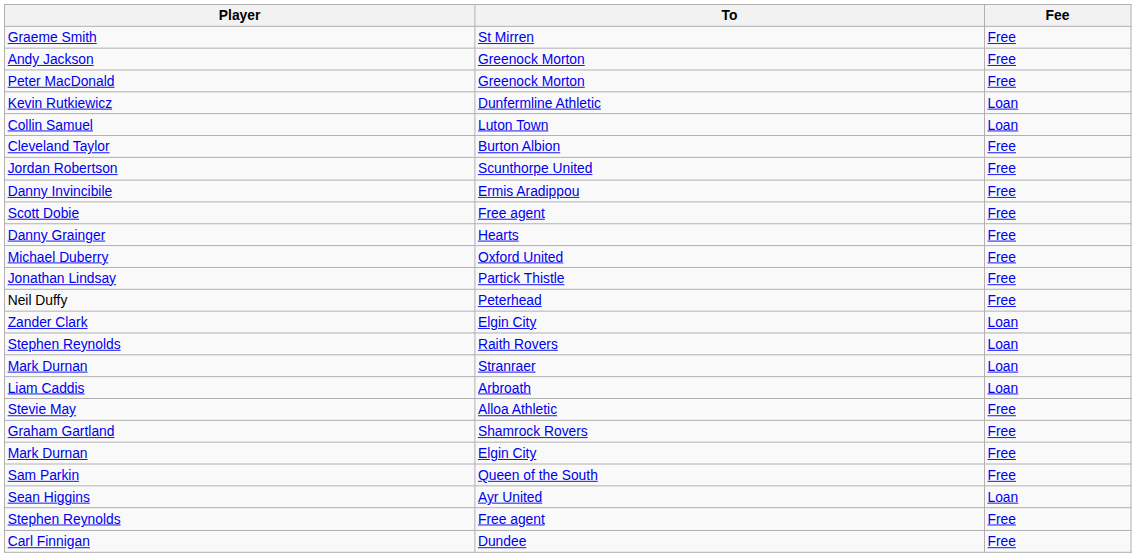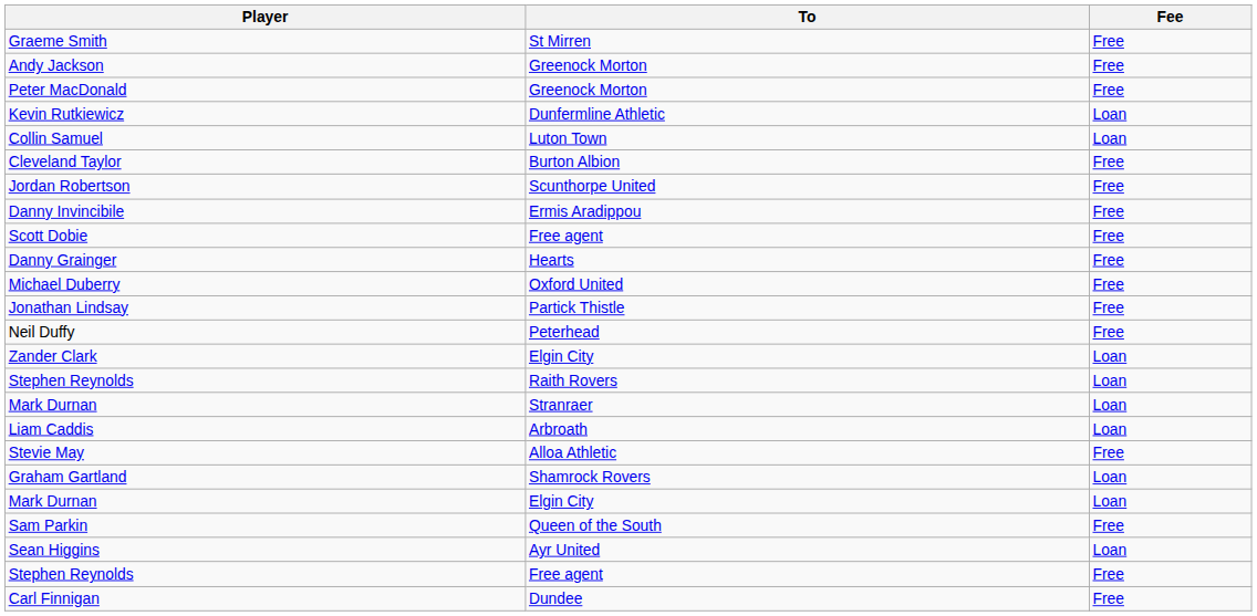 <table class="wikitable" style="text-align:center; font-size:95%;width:98%; text-align:left">
 <tr>
 <th>Player</th>
 <th>To</th>
 <th>Fee</th>
 </tr>
 <tr>
 <td> <a href='#'>Graeme Smith</a></td>
 <td> <a href='#'>St Mirren</a></td>
 <td><a href='#'>Free</a></td>
 </tr>
 <tr>
 <td> <a href='#'>Andy Jackson</a></td>
 <td> <a href='#'>Greenock Morton</a></td>
 <td><a href='#'>Free</a></td>
 </tr>
 <tr>
 <td> <a href='#'>Peter MacDonald</a></td>
 <td> <a href='#'>Greenock Morton</a></td>
 <td><a href='#'>Free</a></td>
 </tr>
 <tr>
 <td> <a href='#'>Kevin Rutkiewicz</a></td>
 <td> <a href='#'>Dunfermline Athletic</a></td>
 <td><a href='#'>Loan</a></td>
 </tr>
 <tr>
 <td> <a href='#'>Collin Samuel</a></td>
 <td> <a href='#'>Luton Town</a></td>
 <td><a href='#'>Loan</a></td>
 </tr>
 <tr>
 <td> <a href='#'>Cleveland Taylor</a></td>
 <td> <a href='#'>Burton Albion</a></td>
 <td><a href='#'>Free</a></td>
 </tr>
 <tr>
 <td> <a href='#'>Jordan Robertson</a></td>
 <td> <a href='#'>Scunthorpe United</a></td>
 <td><a href='#'>Free</a></td>
 </tr>
 <tr>
 <td> <a href='#'>Danny Invincibile</a></td>
 <td> <a href='#'>Ermis Aradippou</a></td>
 <td><a href='#'>Free</a></td>
 </tr>
 <tr>
 <td> <a href='#'>Scott Dobie</a></td>
 <td><a href='#'>Free agent</a></td>
 <td><a href='#'>Free</a></td>
 </tr>
 <tr>
 <td> <a href='#'>Danny Grainger</a></td>
 <td> <a href='#'>Hearts</a></td>
 <td><a href='#'>Free</a></td>
 </tr>
 <tr>
 <td> <a href='#'>Michael Duberry</a></td>
 <td> <a href='#'>Oxford United</a></td>
 <td><a href='#'>Free</a></td>
 </tr>
 <tr>
 <td> <a href='#'>Jonathan Lindsay</a></td>
 <td> <a href='#'>Partick Thistle</a></td>
 <td><a href='#'>Free</a></td>
 </tr>
 <tr>
 <td> Neil Duffy</td>
 <td> <a href='#'>Peterhead</a></td>
 <td><a href='#'>Free</a></td>
 </tr>
 <tr>
 <td> <a href='#'>Zander Clark</a></td>
 <td> <a href='#'>Elgin City</a></td>
 <td><a href='#'>Loan</a></td>
 </tr>
 <tr>
 <td> <a href='#'>Stephen Reynolds</a></td>
 <td> <a href='#'>Raith Rovers</a></td>
 <td><a href='#'>Loan</a></td>
 </tr>
 <tr>
 <td> <a href='#'>Mark Durnan</a></td>
 <td> <a href='#'>Stranraer</a></td>
 <td><a href='#'>Loan</a></td>
 </tr>
 <tr>
 <td> <a href='#'>Liam Caddis</a></td>
 <td> <a href='#'>Arbroath</a></td>
 <td><a href='#'>Loan</a></td>
 </tr>
 <tr>
 <td> <a href='#'>Stevie May</a></td>
 <td> <a href='#'>Alloa Athletic</a></td>
 <td><a href='#'>Free</a></td>
 </tr>
 <tr>
 <td> <a href='#'>Graham Gartland</a></td>
 <td> <a href='#'>Shamrock Rovers</a></td>
-<td><a href='#'>Free</a></td>
+<td><a href='#'>Loan</a></td>
 </tr>
 <tr>
 <td> <a href='#'>Mark Durnan</a></td>
 <td> <a href='#'>Elgin City</a></td>
-<td><a href='#'>Free</a></td>
+<td><a href='#'>Loan</a></td>
 </tr>
 <tr>
 <td> <a href='#'>Sam Parkin</a></td>
 <td> <a href='#'>Queen of the South</a></td>
 <td><a href='#'>Free</a></td>
 </tr>
 <tr>
 <td> <a href='#'>Sean Higgins</a></td>
 <td> <a href='#'>Ayr United</a></td>
 <td><a href='#'>Loan</a></td>
 </tr>
 <tr>
 <td> <a href='#'>Stephen Reynolds</a></td>
 <td><a href='#'>Free agent</a></td>
 <td><a href='#'>Free</a></td>
 </tr>
 <tr>
 <td> <a href='#'>Carl Finnigan</a></td>
 <td> <a href='#'>Dundee</a></td>
 <td><a href='#'>Free</a></td>
 </tr>
 </table>
